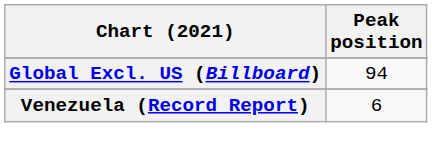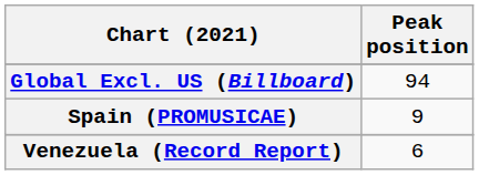 <table class="wikitable sortable plainrowheaders" style="text-align:center">
 <tr>
 <th scope="col">Chart (2021)</th>
 <th scope="col">Peak<br>position</th>
 </tr>
 <tr>
 </tr>
 <tr>
 </tr>
 <tr>
 <th scope="row"><a href='#'>Global Excl. US</a> (<em><a href='#'>Billboard</a></em>)</th>
 <td>94</td>
 </tr>
 <tr>
+<th scope="row">Spain (<a href='#'>PROMUSICAE</a>)</th>
+<td>9</td>
+</tr>
+<tr>
 </tr>
 <tr>
 </tr>
 <tr>
 </tr>
 <tr>
 </tr>
 <tr>
 <th scope="row">Venezuela (<a href='#'>Record Report</a>)</th>
 <td>6</td>
 </tr>
 </table>
